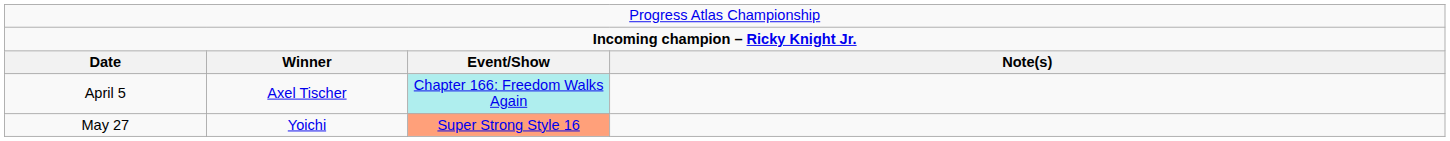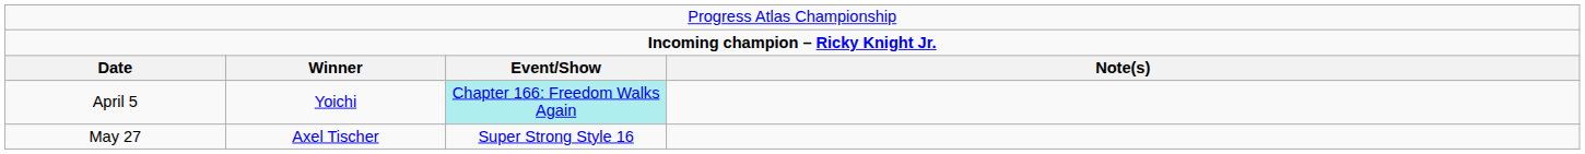 <table class="wikitable" style="text-align:center; width:100%;">
 <tr>
 <td colspan="4" style="text-align: center;"><a href='#'>Progress Atlas Championship</a></td>
 </tr>
 <tr>
 <td colspan="4" style="text-align: center;"><strong>Incoming champion – <a href='#'>Ricky Knight Jr.</a></strong></td>
 </tr>
 <tr>
 <th width=14%>Date</th>
 <th width=14%>Winner</th>
 <th width=14%>Event/Show</th>
 <th width=58%>Note(s)</th>
 </tr>
 <tr>
 <td>April 5</td>
-<td><a href='#'>Axel Tischer</a></td>
+<td><a href='#'>Yoichi</a></td>
 <td style="background: paleturquoise;"><a href='#'>Chapter 166: Freedom Walks Again</a></td>
 <td></td>
 </tr>
 <tr>
 <td>May 27</td>
-<td><a href='#'>Yoichi</a></td>
-<td style="background: lightsalmon;"><a href='#'>Super Strong Style 16</a><br></td>
+<td><a href='#'>Axel Tischer</a></td>
+<td><a href='#'>Super Strong Style 16</a><br></td>
 <td></td>
 </tr>
 </table>
